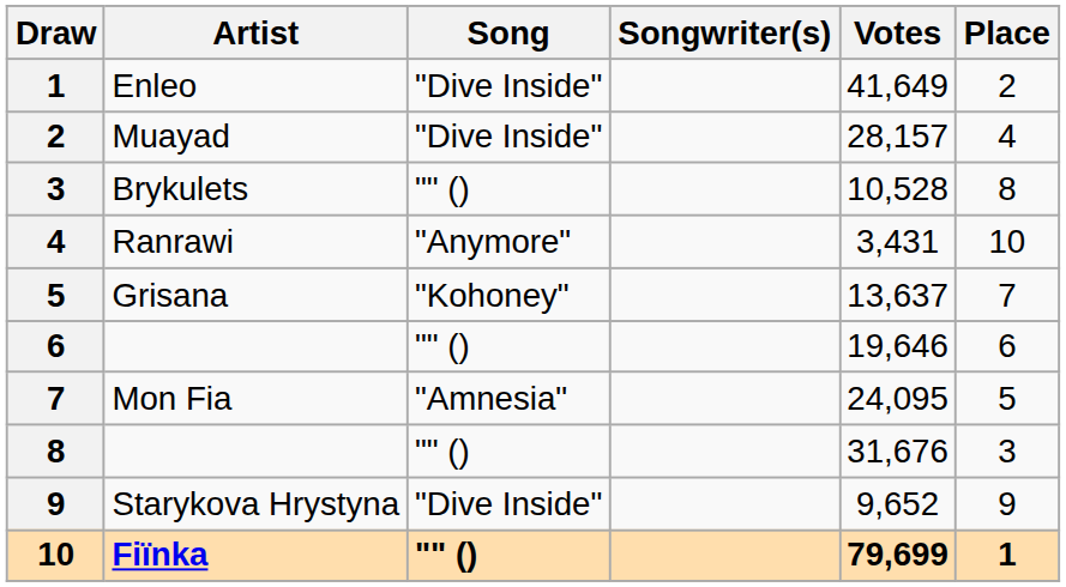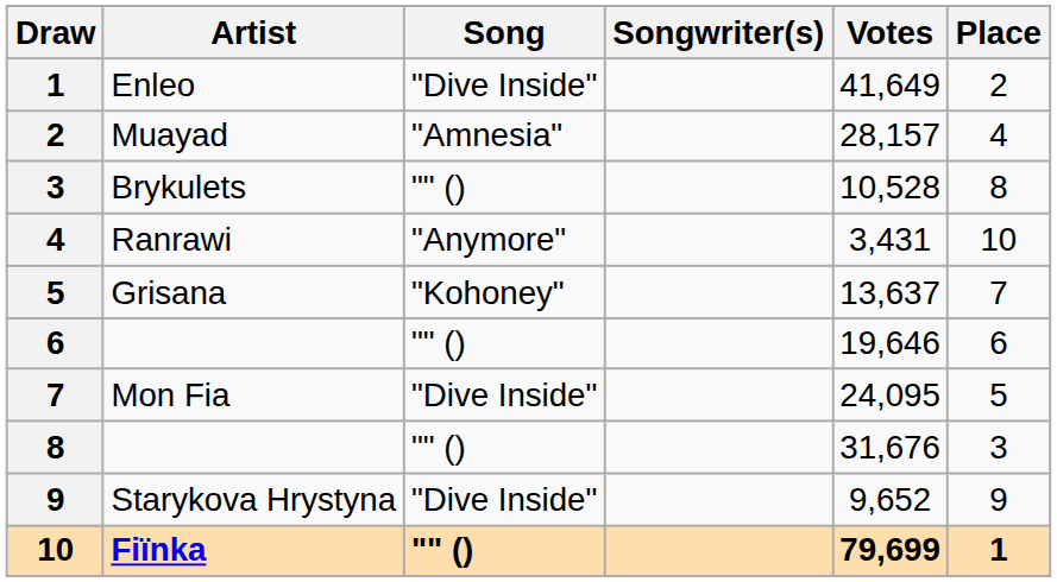 <table class="sortable wikitable plainrowheaders" style="margin: 1em auto 1em auto; font-size:90%;">
 <tr>
 <th>Draw</th>
 <th>Artist</th>
 <th>Song</th>
 <th class="unsortable">Songwriter(s)</th>
 <th>Votes</th>
 <th>Place</th>
 </tr>
 <tr>
 <th scope="row" style="text-align:center; ">1</th>
 <td>Enleo</td>
 <td>"Dive Inside"</td>
 <td></td>
 <td style="text-align:center;">41,649</td>
 <td style="text-align:center;">2</td>
 </tr>
 <tr>
 <th scope="row" style="text-align:center; ">2</th>
 <td>Muayad</td>
-<td>"Dive Inside"</td>
+<td>"Amnesia"</td>
 <td></td>
 <td style="text-align:center;">28,157</td>
 <td style="text-align:center;">4</td>
 </tr>
 <tr>
 <th scope="row" style="text-align:center; ">3</th>
 <td>Brykulets</td>
 <td>"" <span>()</span></td>
 <td></td>
 <td style="text-align:center;">10,528</td>
 <td style="text-align:center;">8</td>
 </tr>
 <tr>
 <th scope="row" style="text-align:center; ">4</th>
 <td>Ranrawi</td>
 <td>"Anymore"</td>
 <td></td>
 <td style="text-align:center;">3,431</td>
 <td style="text-align:center;">10</td>
 </tr>
 <tr>
 <th scope="row" style="text-align:center; ">5</th>
 <td>Grisana</td>
 <td>"Kohoney"</td>
 <td></td>
 <td style="text-align:center;">13,637</td>
 <td style="text-align:center;">7</td>
 </tr>
 <tr>
 <th scope="row" style="text-align:center; ">6</th>
 <td></td>
 <td>"" <span>()</span></td>
 <td></td>
 <td style="text-align:center;">19,646</td>
 <td style="text-align:center;">6</td>
 </tr>
 <tr>
 <th scope="row" style="text-align:center; ">7</th>
 <td>Mon Fia</td>
-<td>"Amnesia"</td>
+<td>"Dive Inside"</td>
 <td></td>
 <td style="text-align:center;">24,095</td>
 <td style="text-align:center;">5</td>
 </tr>
 <tr>
 <th scope="row" style="text-align:center; ">8</th>
 <td></td>
 <td>"" <span>()</span></td>
 <td></td>
 <td style="text-align:center;">31,676</td>
 <td style="text-align:center;">3</td>
 </tr>
 <tr>
 <th scope="row" style="text-align:center; ">9</th>
 <td>Starykova Hrystyna</td>
 <td>"Dive Inside"</td>
 <td></td>
 <td style="text-align:center;">9,652</td>
 <td style="text-align:center;">9</td>
 </tr>
 <tr style="font-weight:bold; background:navajowhite;">
 <th scope="row" style="text-align:center; font-weight:bold; background:navajowhite;">10</th>
 <td><a href='#'>Fiїnka</a></td>
 <td>"" <span>()</span></td>
 <td></td>
 <td style="text-align:center;">79,699</td>
 <td style="text-align:center;">1</td>
 </tr>
 </table>
